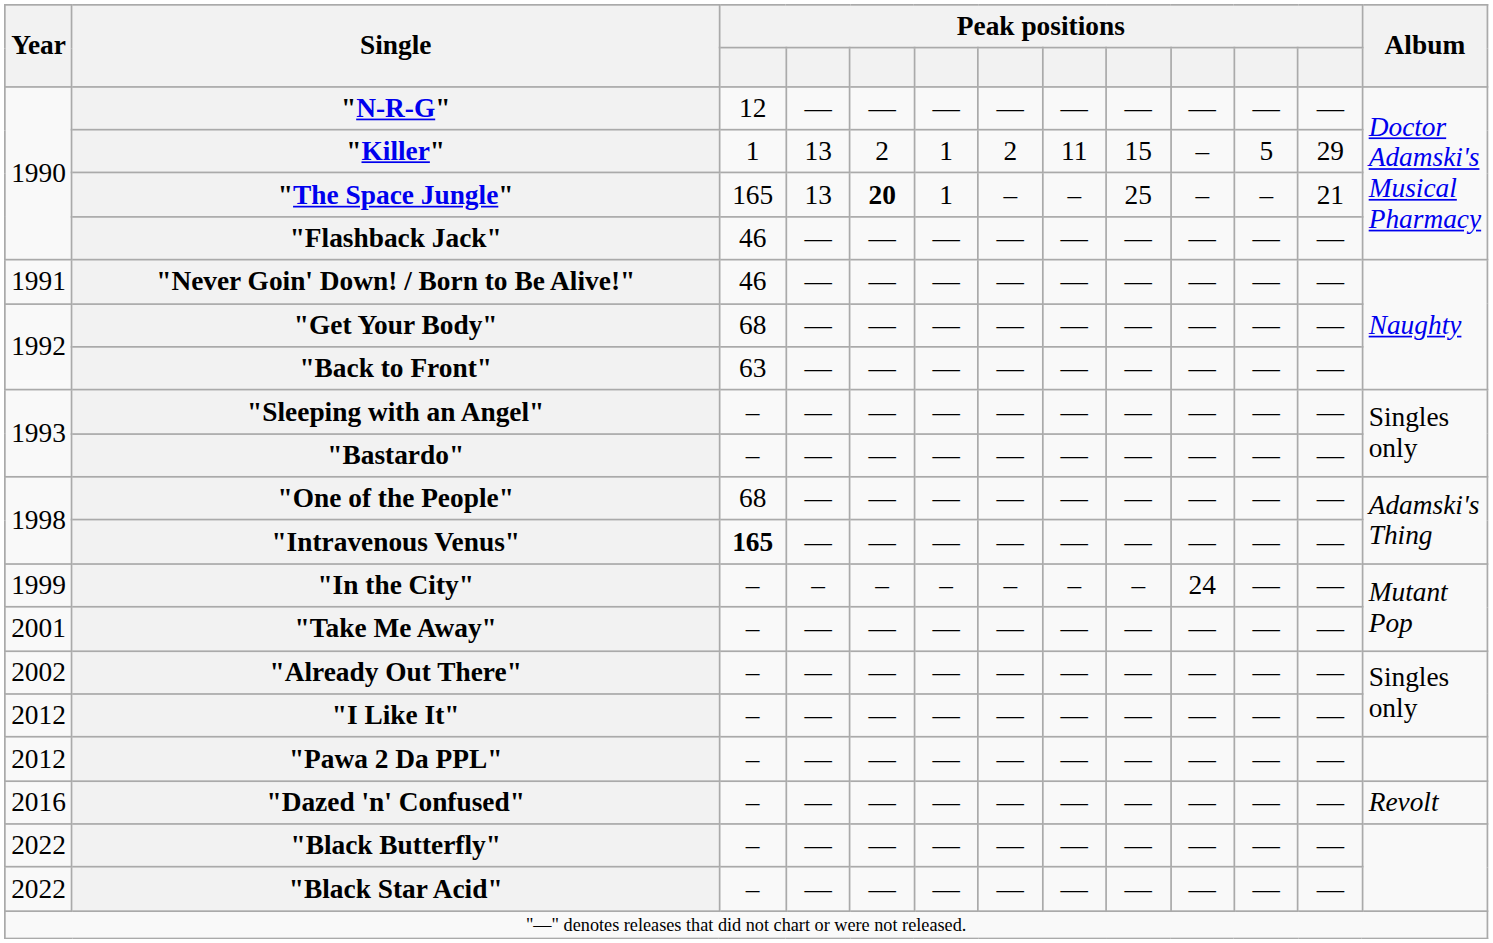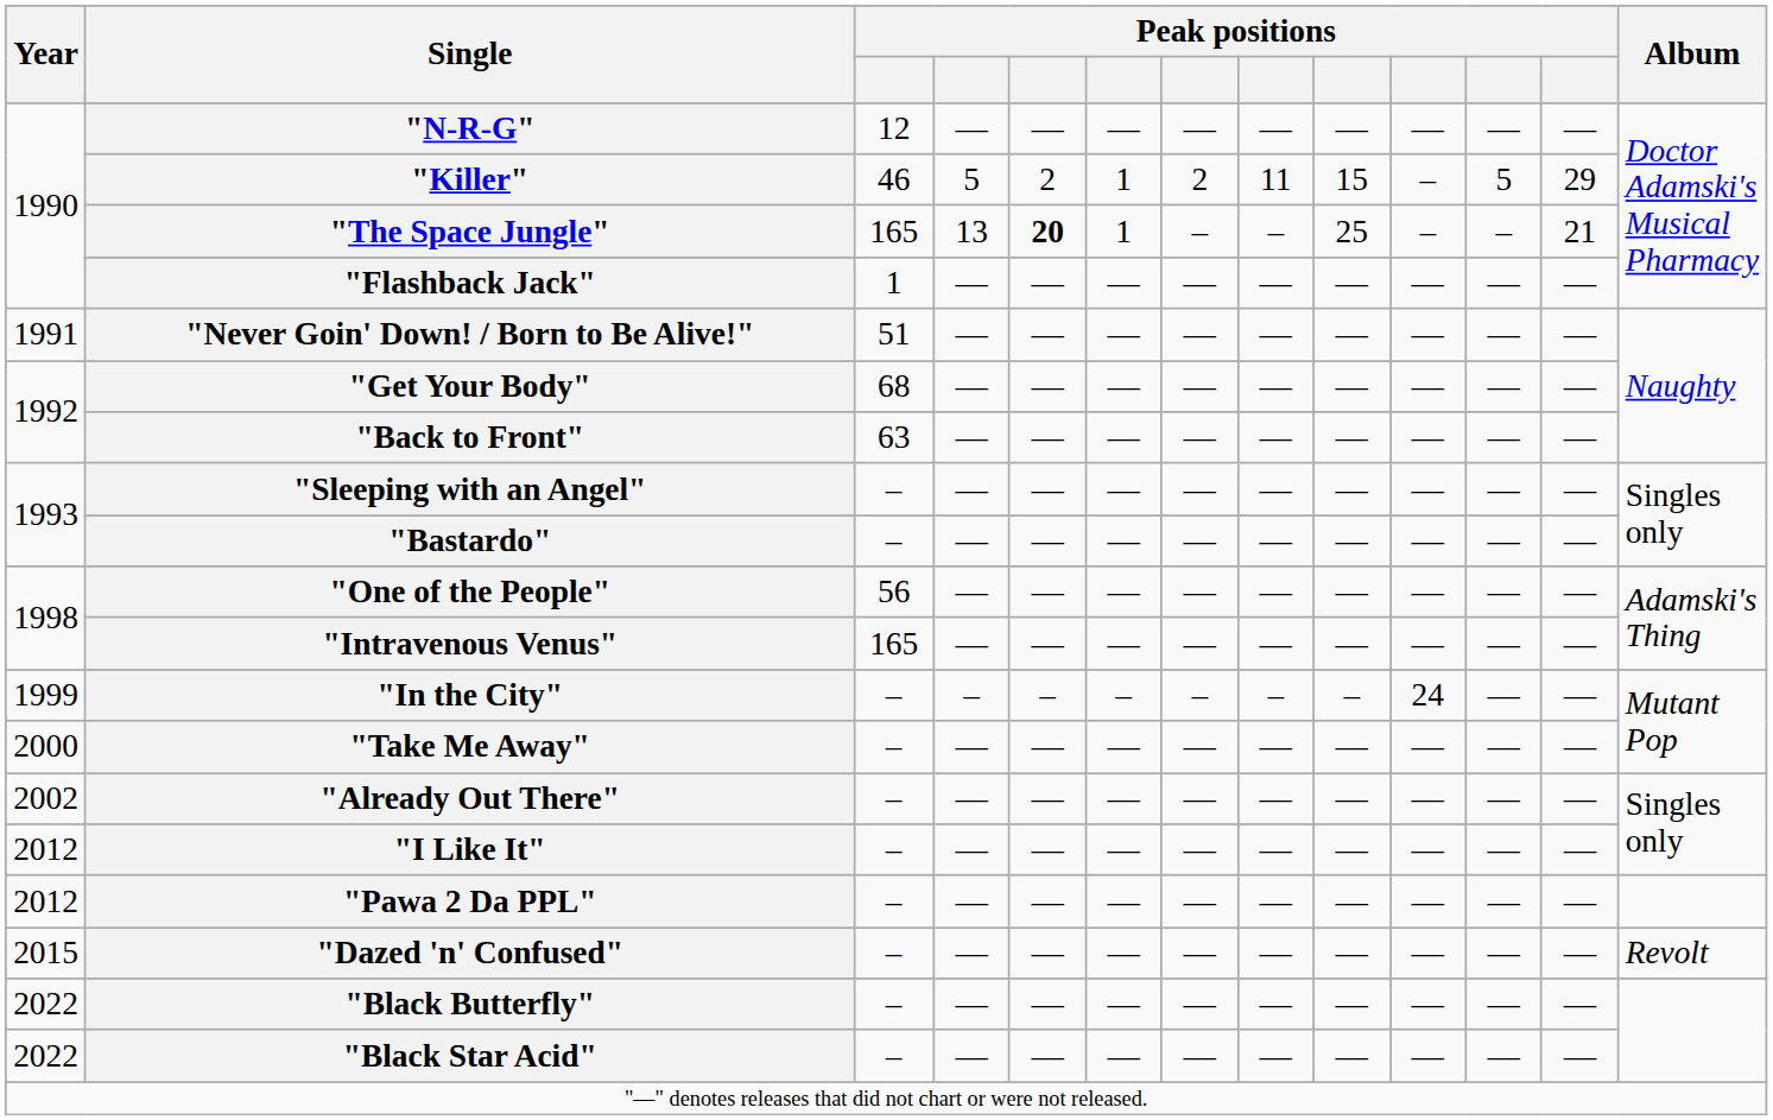 <table class="wikitable plainrowheaders" style="text-align:center;">
 <tr>
 <th rowspan="2">Year</th>
 <th rowspan="2" style="width:28em;">Single</th>
 <th colspan="10">Peak positions</th>
 <th rowspan="2">Album</th>
 </tr>
 <tr style="font-size:smaller;">
 <th width="35"><br></th>
 <th width="35"></th>
 <th width="35"></th>
 <th width="35"></th>
 <th width="35"><br></th>
 <th width="35"></th>
 <th width="35"></th>
 <th width="35"><br></th>
 <th width="35"></th>
 <th width="35"></th>
 </tr>
 <tr>
 <td rowspan="4">1990</td>
 <th scope="row">"<a href='#'>N-R-G</a>"</th>
 <td>12</td>
 <td>—</td>
 <td>—</td>
 <td>—</td>
 <td>—</td>
 <td>—</td>
 <td>—</td>
 <td>—</td>
 <td>—</td>
 <td>—</td>
 <td align="left" rowspan="4"><em><a href='#'>Doctor Adamski's Musical Pharmacy</a></em></td>
 </tr>
 <tr>
 <th scope="row">"<a href='#'>Killer</a>" </th>
-<td>1</td>
-<td>13</td>
+<td>46</td>
+<td>5</td>
 <td>2</td>
 <td>1</td>
 <td>2</td>
 <td>11</td>
 <td>15</td>
 <td>–</td>
 <td>5</td>
 <td>29</td>
 </tr>
 <tr>
 <th scope="row">"<a href='#'>The Space Jungle</a>"</th>
 <td>165</td>
 <td>13</td>
 <td><strong>20</strong></td>
 <td>1</td>
 <td>–</td>
 <td>–</td>
 <td>25</td>
 <td>–</td>
 <td>–</td>
 <td>21</td>
 </tr>
 <tr>
 <th scope="row">"Flashback Jack"</th>
-<td>46</td>
+<td>1</td>
 <td>—</td>
 <td>—</td>
 <td>—</td>
 <td>—</td>
 <td>—</td>
 <td>—</td>
 <td>—</td>
 <td>—</td>
 <td>—</td>
 </tr>
 <tr>
 <td>1991</td>
 <th scope="row">"Never Goin' Down! / Born to Be Alive!" </th>
-<td>46</td>
+<td>51</td>
 <td>—</td>
 <td>—</td>
 <td>—</td>
 <td>—</td>
 <td>—</td>
 <td>—</td>
 <td>—</td>
 <td>—</td>
 <td>—</td>
 <td align="left" rowspan="3"><em><a href='#'>Naughty</a></em></td>
 </tr>
 <tr>
 <td rowspan="2">1992</td>
 <th scope="row">"Get Your Body" </th>
 <td>68</td>
 <td>—</td>
 <td>—</td>
 <td>—</td>
 <td>—</td>
 <td>—</td>
 <td>—</td>
 <td>—</td>
 <td>—</td>
 <td>—</td>
 </tr>
 <tr>
 <th scope="row">"Back to Front"</th>
 <td>63</td>
 <td>—</td>
 <td>—</td>
 <td>—</td>
 <td>—</td>
 <td>—</td>
 <td>—</td>
 <td>—</td>
 <td>—</td>
 <td>—</td>
 </tr>
 <tr>
 <td rowspan="2">1993</td>
 <th scope="row">"Sleeping with an Angel" </th>
 <td>–</td>
 <td>—</td>
 <td>—</td>
 <td>—</td>
 <td>—</td>
 <td>—</td>
 <td>—</td>
 <td>—</td>
 <td>—</td>
 <td>—</td>
 <td align="left" rowspan="2">Singles only</td>
 </tr>
 <tr>
 <th scope="row">"Bastardo" </th>
 <td>–</td>
 <td>—</td>
 <td>—</td>
 <td>—</td>
 <td>—</td>
 <td>—</td>
 <td>—</td>
 <td>—</td>
 <td>—</td>
 <td>—</td>
 </tr>
 <tr>
 <td rowspan="2">1998</td>
 <th scope="row">"One of the People"</th>
-<td>68</td>
+<td>56</td>
 <td>—</td>
 <td>—</td>
 <td>—</td>
 <td>—</td>
 <td>—</td>
 <td>—</td>
 <td>—</td>
 <td>—</td>
 <td>—</td>
 <td align="left" rowspan="2"><em>Adamski's Thing</em><br></td>
 </tr>
 <tr>
 <th scope="row">"Intravenous Venus"</th>
-<td><strong>165</strong></td>
+<td>165</td>
 <td>—</td>
 <td>—</td>
 <td>—</td>
 <td>—</td>
 <td>—</td>
 <td>—</td>
 <td>—</td>
 <td>—</td>
 <td>—</td>
 </tr>
 <tr>
 <td>1999</td>
 <th scope="row">"In the City" </th>
 <td>–</td>
 <td>–</td>
 <td>–</td>
 <td>–</td>
 <td>–</td>
 <td>–</td>
 <td>–</td>
 <td>24</td>
 <td>—</td>
 <td>—</td>
 <td align="left" rowspan="2"><em>Mutant Pop</em><br></td>
 </tr>
 <tr>
-<td>2001</td>
+<td>2000</td>
 <th scope="row">"Take Me Away"</th>
 <td>–</td>
 <td>—</td>
 <td>—</td>
 <td>—</td>
 <td>—</td>
 <td>—</td>
 <td>—</td>
 <td>—</td>
 <td>—</td>
 <td>—</td>
 </tr>
 <tr>
 <td>2002</td>
 <th scope="row">"Already Out There"</th>
 <td>–</td>
 <td>—</td>
 <td>—</td>
 <td>—</td>
 <td>—</td>
 <td>—</td>
 <td>—</td>
 <td>—</td>
 <td>—</td>
 <td>—</td>
 <td align="left" rowspan="2">Singles only</td>
 </tr>
 <tr>
 <td>2012</td>
 <th scope="row">"I Like It"</th>
 <td>–</td>
 <td>—</td>
 <td>—</td>
 <td>—</td>
 <td>—</td>
 <td>—</td>
 <td>—</td>
 <td>—</td>
 <td>—</td>
 <td>—</td>
 </tr>
 <tr>
 <td>2012</td>
 <th scope="row">"Pawa 2 Da PPL" </th>
 <td>–</td>
 <td>—</td>
 <td>—</td>
 <td>—</td>
 <td>—</td>
 <td>—</td>
 <td>—</td>
 <td>—</td>
 <td>—</td>
 <td>—</td>
 <td></td>
 </tr>
 <tr>
-<td>2016</td>
+<td>2015</td>
 <th scope="row">"Dazed 'n' Confused" </th>
 <td>–</td>
 <td>—</td>
 <td>—</td>
 <td>—</td>
 <td>—</td>
 <td>—</td>
 <td>—</td>
 <td>—</td>
 <td>—</td>
 <td>—</td>
 <td align="left"><em>Revolt</em></td>
 </tr>
 <tr>
 <td>2022</td>
 <th scope="row">"Black Butterfly" </th>
 <td>–</td>
 <td>—</td>
 <td>—</td>
 <td>—</td>
 <td>—</td>
 <td>—</td>
 <td>—</td>
 <td>—</td>
 <td>—</td>
 <td>—</td>
 </tr>
 <tr>
 <td>2022</td>
 <th scope="row">"Black Star Acid" </th>
 <td>–</td>
 <td>—</td>
 <td>—</td>
 <td>—</td>
 <td>—</td>
 <td>—</td>
 <td>—</td>
 <td>—</td>
 <td>—</td>
 <td>—</td>
 </tr>
 <tr>
 <td align="center" colspan="13" style="font-size:8pt">"—" denotes releases that did not chart or were not released.</td>
 </tr>
 </table>
